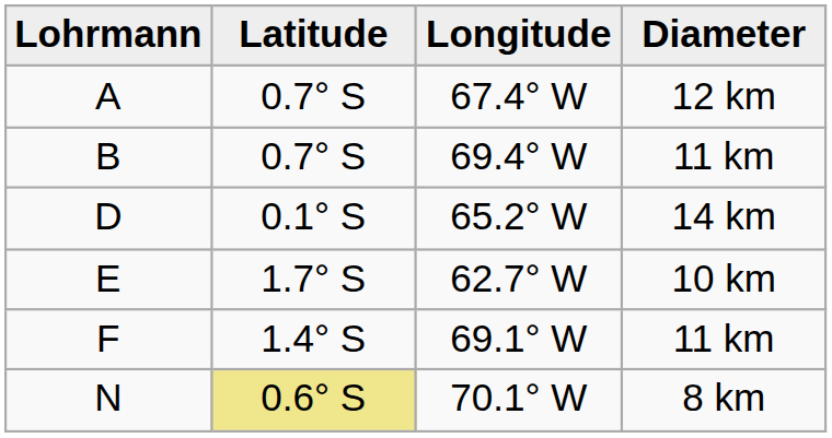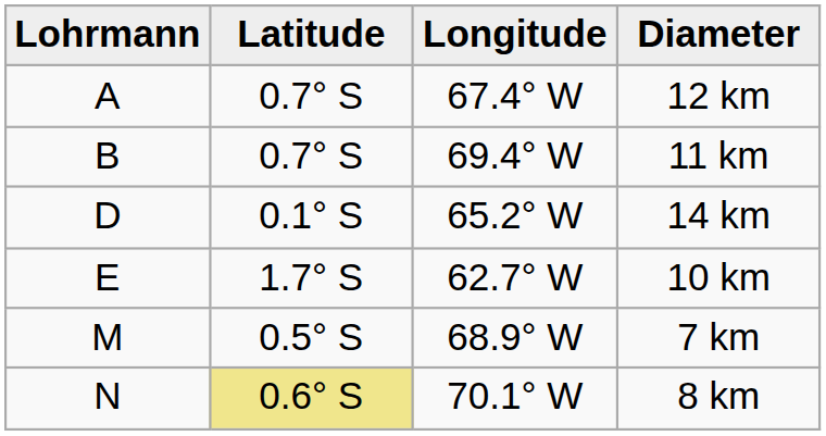 <table class="wikitable">
 <tr>
 <th width="25%" style="background:#eeeeee;">Lohrmann</th>
 <th width="25%" style="background:#eeeeee;">Latitude</th>
 <th width="25%" style="background:#eeeeee;">Longitude</th>
 <th width="25%" style="background:#eeeeee;">Diameter</th>
 </tr>
 <tr>
 <td align="center">A</td>
 <td align="center">0.7° S</td>
 <td align="center">67.4° W</td>
 <td align="center">12 km</td>
 </tr>
 <tr>
 <td align="center">B</td>
 <td align="center">0.7° S</td>
 <td align="center">69.4° W</td>
 <td align="center">11 km</td>
 </tr>
 <tr>
 <td align="center">D</td>
 <td align="center">0.1° S</td>
 <td align="center">65.2° W</td>
 <td align="center">14 km</td>
 </tr>
 <tr>
 <td align="center">E</td>
 <td align="center">1.7° S</td>
 <td align="center">62.7° W</td>
 <td align="center">10 km</td>
 </tr>
 <tr>
-<td align="center">F</td>
-<td align="center">1.4° S</td>
-<td align="center">69.1° W</td>
-<td align="center">11 km</td>
+<td align="center">M</td>
+<td align="center">0.5° S</td>
+<td align="center">68.9° W</td>
+<td align="center">7 km</td>
 </tr>
 <tr>
 <td align="center">N</td>
 <td align="center" style="background: khaki;">0.6° S</td>
 <td align="center">70.1° W</td>
 <td align="center">8 km</td>
 </tr>
 </table>
